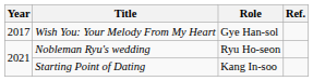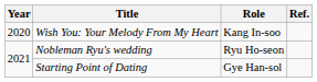 <table class="wikitable">
 <tr>
 <th>Year</th>
 <th>Title</th>
 <th>Role</th>
 <th>Ref.</th>
 </tr>
 <tr>
-<td>2017</td>
+<td>2020</td>
 <td><em>Wish You: Your Melody From My Heart</em></td>
-<td>Gye Han-sol</td>
+<td>Kang In-soo</td>
 <td></td>
 </tr>
 <tr>
 <td rowspan="2">2021</td>
 <td><em>Nobleman Ryu's wedding</em></td>
 <td>Ryu Ho-seon</td>
 <td></td>
 </tr>
 <tr>
 <td><em>Starting Point of Dating</em></td>
-<td>Kang In-soo</td>
+<td>Gye Han-sol</td>
 <td></td>
 </tr>
 </table>
